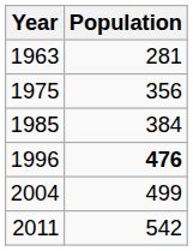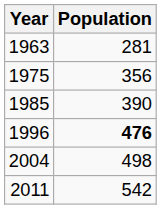 <table class="wikitable" style="line-height:1.1em;">
 <tr>
 <th>Year</th>
 <th>Population</th>
 </tr>
 <tr align="right">
 <td>1963</td>
 <td>281</td>
 </tr>
 <tr align="right">
 <td>1975</td>
 <td>356</td>
 </tr>
 <tr align="right">
 <td>1985</td>
-<td>384</td>
+<td>390</td>
 </tr>
 <tr align="right">
 <td>1996</td>
 <td><strong>476</strong></td>
 </tr>
 <tr align="right">
 <td>2004</td>
-<td>499</td>
+<td>498</td>
 </tr>
 <tr align="right">
 <td>2011</td>
 <td>542</td>
 </tr>
 </table>
